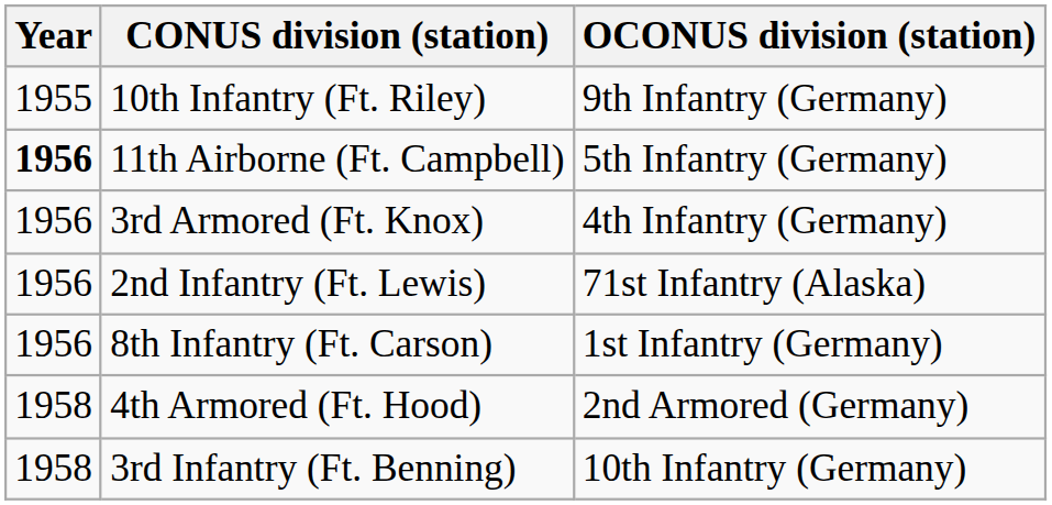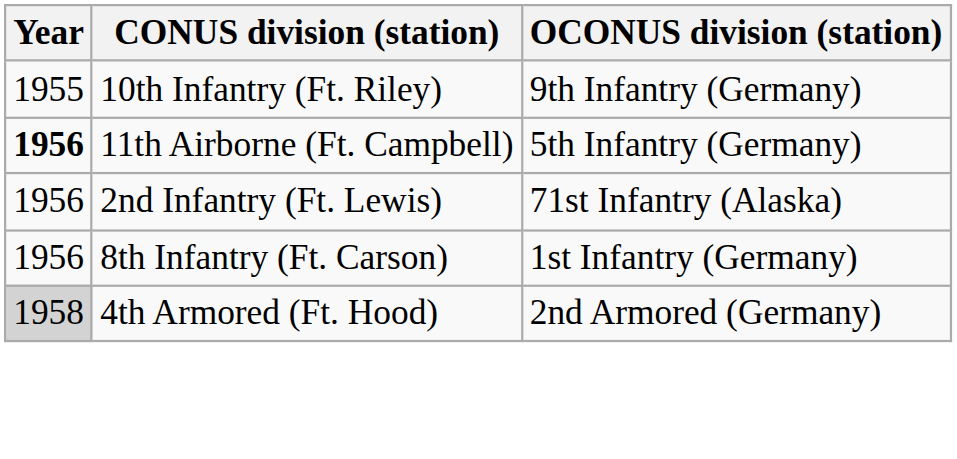 <table class="wikitable floatright">
 <tr>
 <th>Year</th>
 <th>CONUS division (station)</th>
 <th>OCONUS division (station)</th>
 </tr>
 <tr>
 <td>1955</td>
 <td>10th Infantry (Ft. Riley)</td>
 <td>9th Infantry (Germany)</td>
 </tr>
 <tr>
 <td><strong>1956</strong></td>
 <td>11th Airborne (Ft. Campbell)</td>
 <td>5th Infantry (Germany)</td>
 </tr>
 <tr>
 <td>1956</td>
-<td>3rd Armored (Ft. Knox)</td>
-<td>4th Infantry (Germany)</td>
-</tr>
-<tr>
-<td>1956</td>
 <td>2nd Infantry (Ft. Lewis)</td>
 <td>71st Infantry (Alaska)</td>
 </tr>
 <tr>
 <td>1956</td>
 <td>8th Infantry (Ft. Carson)</td>
 <td>1st Infantry (Germany)</td>
 </tr>
 <tr>
-<td>1958</td>
+<td style="background: lightgrey;">1958</td>
 <td>4th Armored (Ft. Hood)</td>
 <td>2nd Armored (Germany)</td>
 </tr>
-<tr>
-<td>1958</td>
-<td>3rd Infantry (Ft. Benning)</td>
-<td>10th Infantry (Germany)</td>
-</tr>
 </table>
